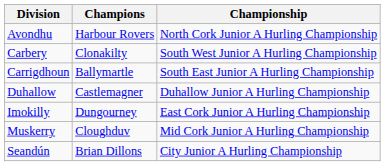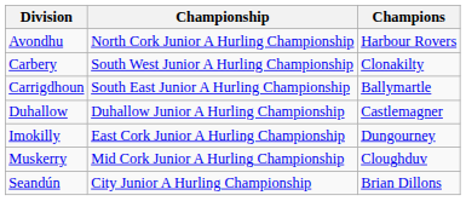 <table class="wikitable">
 <tr>
 <th>Division</th>
+<th>Championship</th>
 <th>Champions</th>
-<th>Championship</th>
 </tr>
 <tr>
 <td><a href='#'>Avondhu</a></td>
+<td><a href='#'>North Cork Junior A Hurling Championship</a></td>
 <td><a href='#'>Harbour Rovers</a></td>
-<td><a href='#'>North Cork Junior A Hurling Championship</a></td>
 </tr>
 <tr>
 <td><a href='#'>Carbery</a></td>
+<td><a href='#'>South West Junior A Hurling Championship</a></td>
 <td><a href='#'>Clonakilty</a></td>
-<td><a href='#'>South West Junior A Hurling Championship</a></td>
 </tr>
 <tr>
 <td><a href='#'>Carrigdhoun</a></td>
+<td><a href='#'>South East Junior A Hurling Championship</a></td>
 <td><a href='#'>Ballymartle</a></td>
-<td><a href='#'>South East Junior A Hurling Championship</a></td>
 </tr>
 <tr>
 <td><a href='#'>Duhallow</a></td>
+<td><a href='#'>Duhallow Junior A Hurling Championship</a></td>
 <td><a href='#'>Castlemagner</a></td>
-<td><a href='#'>Duhallow Junior A Hurling Championship</a></td>
 </tr>
 <tr>
 <td><a href='#'>Imokilly</a></td>
+<td><a href='#'>East Cork Junior A Hurling Championship</a></td>
 <td><a href='#'>Dungourney</a></td>
-<td><a href='#'>East Cork Junior A Hurling Championship</a></td>
 </tr>
 <tr>
 <td><a href='#'>Muskerry</a></td>
+<td><a href='#'>Mid Cork Junior A Hurling Championship</a></td>
 <td><a href='#'>Cloughduv</a></td>
-<td><a href='#'>Mid Cork Junior A Hurling Championship</a></td>
 </tr>
 <tr>
 <td><a href='#'>Seandún</a></td>
+<td><a href='#'>City Junior A Hurling Championship</a></td>
 <td><a href='#'>Brian Dillons</a></td>
-<td><a href='#'>City Junior A Hurling Championship</a></td>
 </tr>
 </table>
